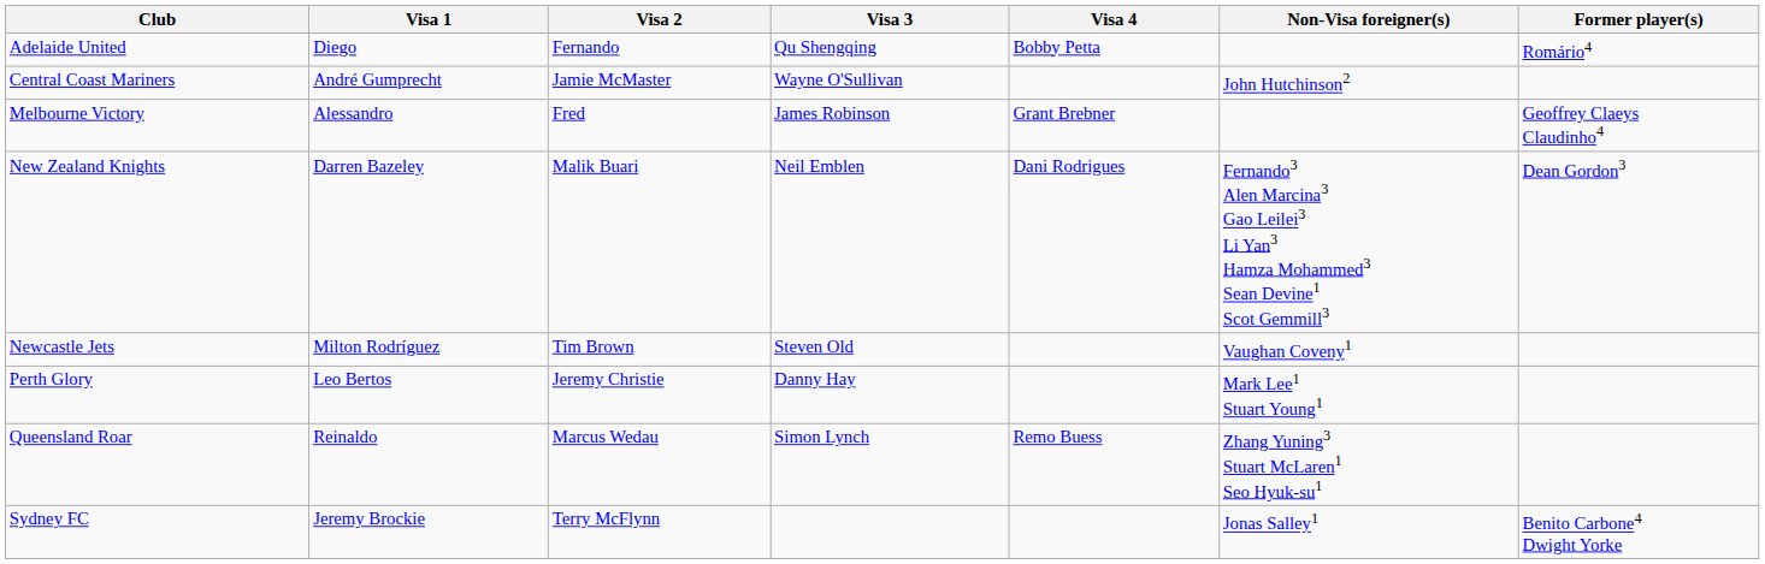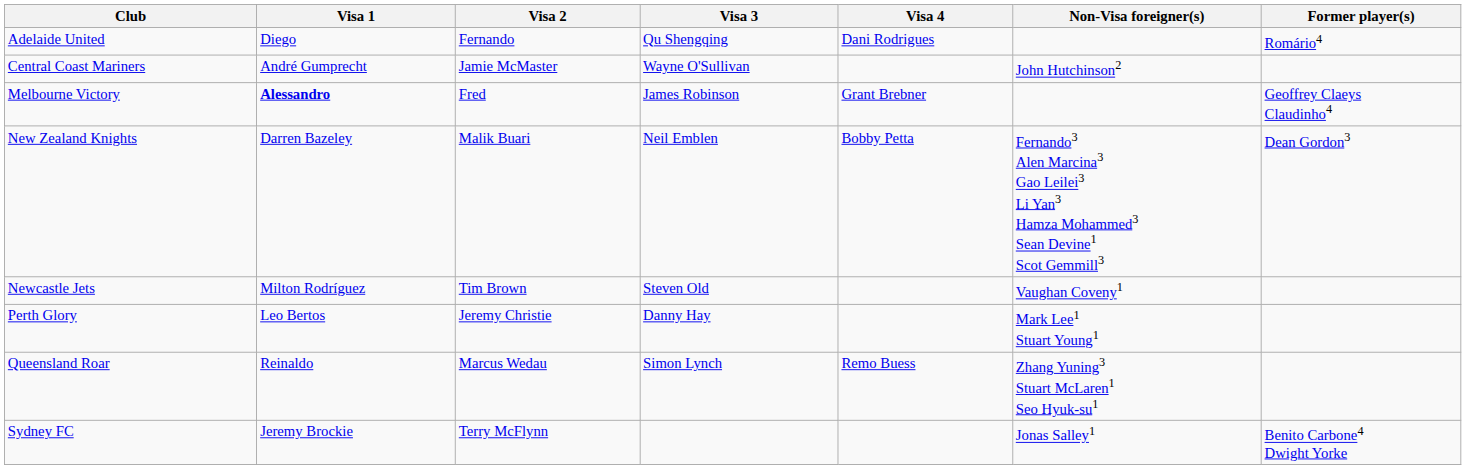 <table class="wikitable" style="width:100%">
 <tr>
 <th>Club</th>
 <th>Visa 1</th>
 <th>Visa 2</th>
 <th>Visa 3</th>
 <th>Visa 4</th>
 <th>Non-Visa foreigner(s)</th>
 <th>Former player(s)</th>
 </tr>
 <tr style="vertical-align:top;">
 <td><a href='#'>Adelaide United</a></td>
 <td> <a href='#'>Diego</a></td>
 <td> <a href='#'>Fernando</a></td>
 <td> <a href='#'>Qu Shengqing</a></td>
-<td> <a href='#'>Bobby Petta</a></td>
+<td> <a href='#'>Dani Rodrigues</a></td>
 <td></td>
 <td> <a href='#'>Romário</a><sup>4</sup></td>
 </tr>
 <tr style="vertical-align:top;">
 <td><a href='#'>Central Coast Mariners</a></td>
 <td> <a href='#'>André Gumprecht</a></td>
 <td> <a href='#'>Jamie McMaster</a></td>
 <td> <a href='#'>Wayne O'Sullivan</a></td>
 <td></td>
 <td> <a href='#'>John Hutchinson</a><sup>2</sup></td>
 <td></td>
 </tr>
 <tr style="vertical-align:top;">
 <td><a href='#'>Melbourne Victory</a></td>
-<td> <a href='#'>Alessandro</a></td>
+<td><strong> <a href='#'>Alessandro</a></strong></td>
 <td> <a href='#'>Fred</a></td>
 <td> <a href='#'>James Robinson</a></td>
 <td> <a href='#'>Grant Brebner</a></td>
 <td></td>
 <td> <a href='#'>Geoffrey Claeys</a> <br> <a href='#'>Claudinho</a><sup>4</sup></td>
 </tr>
 <tr style="vertical-align:top;">
 <td><a href='#'>New Zealand Knights</a></td>
 <td> <a href='#'>Darren Bazeley</a></td>
 <td> <a href='#'>Malik Buari</a></td>
 <td> <a href='#'>Neil Emblen</a></td>
-<td> <a href='#'>Dani Rodrigues</a></td>
+<td> <a href='#'>Bobby Petta</a></td>
 <td> <a href='#'>Fernando</a><sup>3</sup><br> <a href='#'>Alen Marcina</a><sup>3</sup><br> <a href='#'>Gao Leilei</a><sup>3</sup><br> <a href='#'>Li Yan</a><sup>3</sup><br> <a href='#'>Hamza Mohammed</a><sup>3</sup><br> <a href='#'>Sean Devine</a><sup>1</sup><br> <a href='#'>Scot Gemmill</a><sup>3</sup></td>
 <td> <a href='#'>Dean Gordon</a><sup>3</sup></td>
 </tr>
 <tr style="vertical-align:top;">
 <td><a href='#'>Newcastle Jets</a></td>
 <td> <a href='#'>Milton Rodríguez</a></td>
 <td> <a href='#'>Tim Brown</a></td>
 <td> <a href='#'>Steven Old</a></td>
 <td></td>
 <td> <a href='#'>Vaughan Coveny</a><sup>1</sup></td>
 <td></td>
 </tr>
 <tr style="vertical-align:top;">
 <td><a href='#'>Perth Glory</a></td>
 <td> <a href='#'>Leo Bertos</a></td>
 <td> <a href='#'>Jeremy Christie</a></td>
 <td> <a href='#'>Danny Hay</a></td>
 <td></td>
 <td> <a href='#'>Mark Lee</a><sup>1</sup> <br> <a href='#'>Stuart Young</a><sup>1</sup></td>
 <td></td>
 </tr>
 <tr style="vertical-align:top;">
 <td><a href='#'>Queensland Roar</a></td>
 <td> <a href='#'>Reinaldo</a></td>
 <td> <a href='#'>Marcus Wedau</a></td>
 <td> <a href='#'>Simon Lynch</a></td>
 <td> <a href='#'>Remo Buess</a></td>
 <td> <a href='#'>Zhang Yuning</a><sup>3</sup><br> <a href='#'>Stuart McLaren</a><sup>1</sup><br> <a href='#'>Seo Hyuk-su</a><sup>1</sup></td>
 <td></td>
 </tr>
 <tr style="vertical-align:top;">
 <td><a href='#'>Sydney FC</a></td>
 <td> <a href='#'>Jeremy Brockie</a></td>
 <td> <a href='#'>Terry McFlynn</a></td>
 <td></td>
 <td></td>
 <td> <a href='#'>Jonas Salley</a><sup>1</sup></td>
 <td> <a href='#'>Benito Carbone</a><sup>4</sup> <br> <a href='#'>Dwight Yorke</a></td>
 </tr>
 </table>
